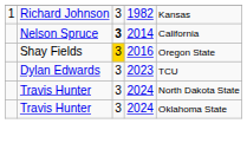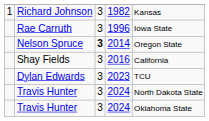 <table class="wikitable">
 <tr>
 </tr>
 <tr>
 <td>1</td>
 <td><a href='#'>Richard Johnson</a></td>
 <td>3</td>
 <td><a href='#'>1982</a></td>
 <td style="font-size:80%;">Kansas</td>
 </tr>
 <tr>
 <td></td>
+<td><a href='#'>Rae Carruth</a></td>
+<td>3</td>
+<td><a href='#'>1996</a></td>
+<td style="font-size:80%;">Iowa State</td>
+</tr>
+<tr>
+<td></td>
 <td><a href='#'>Nelson Spruce</a></td>
 <td><strong>3</strong></td>
 <td><a href='#'>2014</a></td>
-<td style="font-size:80%;">California</td>
+<td style="font-size:80%;">Oregon State</td>
 </tr>
 <tr>
 <td></td>
 <td>Shay Fields</td>
-<td style="background: gold;">3</td>
+<td>3</td>
 <td><a href='#'>2016</a></td>
-<td style="font-size:80%;">Oregon State</td>
+<td style="font-size:80%;">California</td>
 </tr>
 <tr>
 <td></td>
 <td><a href='#'>Dylan Edwards</a></td>
 <td>3</td>
 <td><a href='#'>2023</a></td>
 <td style="font-size:80%;">TCU</td>
 </tr>
 <tr>
 <td></td>
 <td><a href='#'>Travis Hunter</a></td>
 <td>3</td>
 <td><a href='#'>2024</a></td>
 <td style="font-size:80%;">North Dakota State</td>
 </tr>
 <tr>
 <td></td>
 <td><a href='#'>Travis Hunter</a></td>
 <td>3</td>
 <td><a href='#'>2024</a></td>
 <td style="font-size:80%;">Oklahoma State</td>
 </tr>
 </table>
